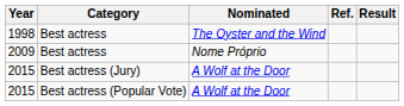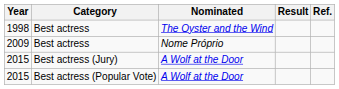 <table class="wikitable">
 <tr>
 <th>Year</th>
 <th>Category</th>
 <th>Nominated</th>
+<th>Result</th>
 <th>Ref.</th>
-<th>Result</th>
 </tr>
 <tr>
 <td>1998</td>
 <td>Best actress</td>
 <td><em><a href='#'>The Oyster and the Wind</a></em></td>
 <td></td>
 <td></td>
 </tr>
 <tr>
 <td>2009</td>
 <td>Best actress</td>
 <td><em>Nome Próprio</em></td>
 <td></td>
 <td></td>
 </tr>
 <tr>
 <td>2015</td>
 <td>Best actress (Jury)</td>
 <td><em><a href='#'>A Wolf at the Door</a></em></td>
 <td></td>
 <td></td>
 </tr>
 <tr>
 <td>2015</td>
 <td>Best actress (Popular Vote)</td>
 <td><em><a href='#'>A Wolf at the Door</a></em></td>
 <td></td>
 <td></td>
 </tr>
 </table>
